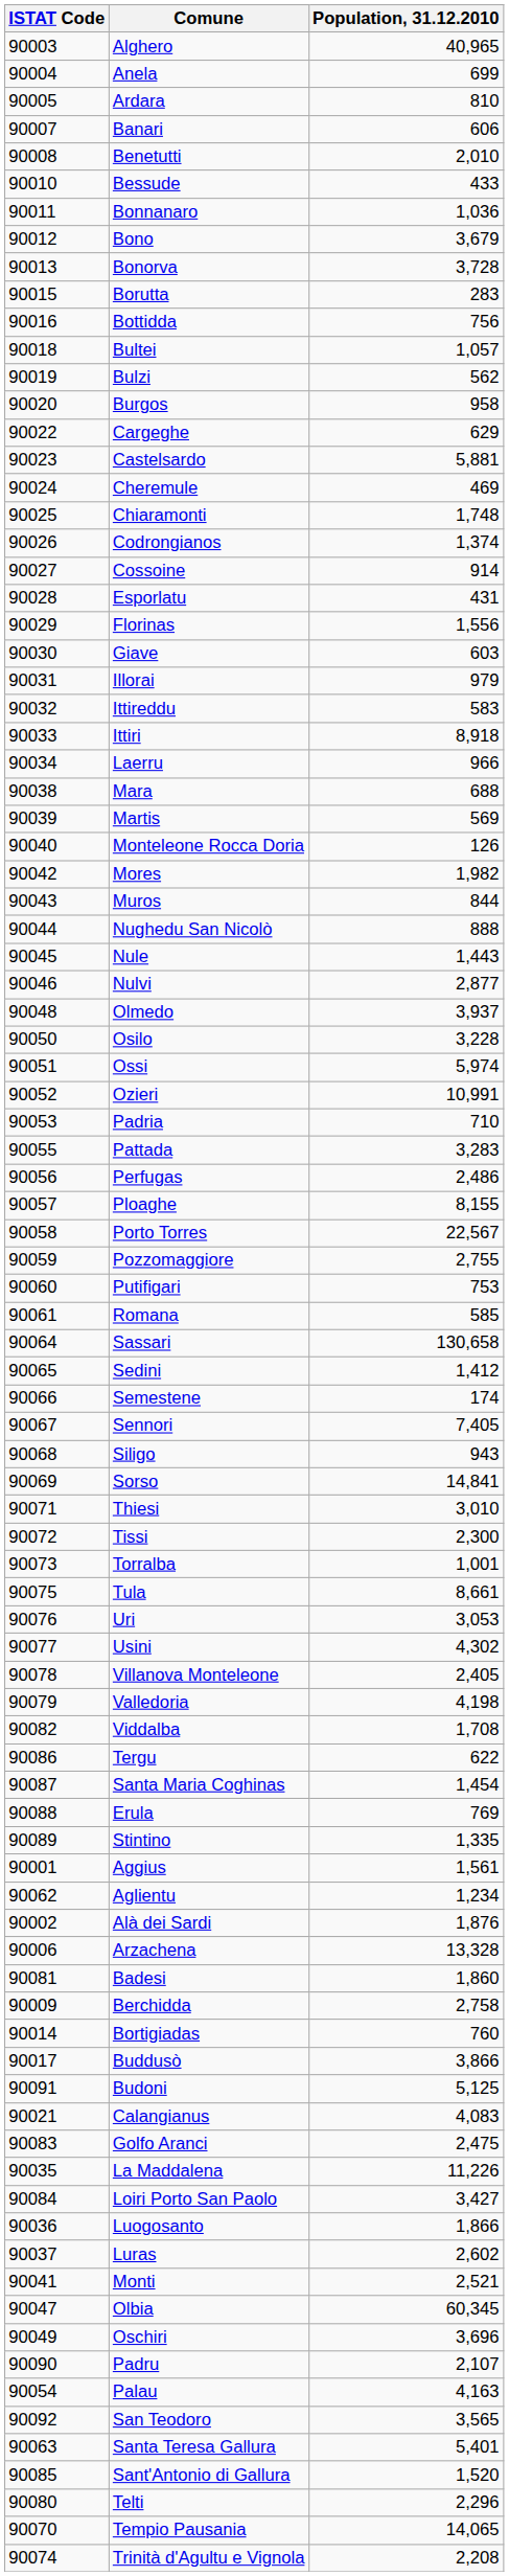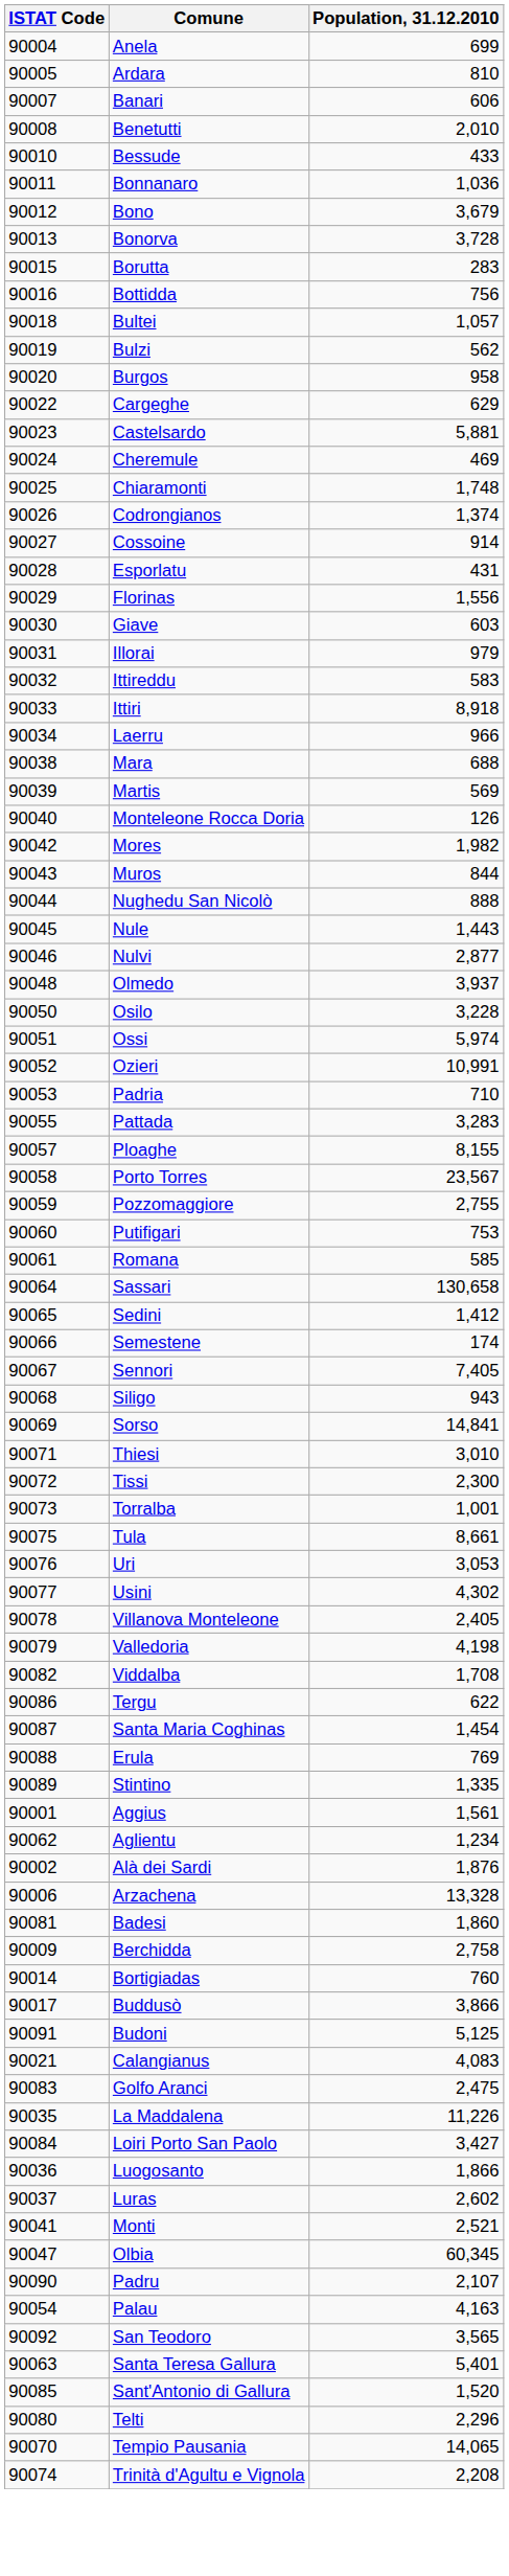 <table class="wikitable sortable">
 <tr>
 <th><a href='#'>ISTAT</a> Code</th>
 <th>Comune</th>
 <th>Population, 31.12.2010</th>
-</tr>
-<tr>
-<td>90003</td>
-<td><a href='#'>Alghero</a></td>
-<td align="right">40,965</td>
 </tr>
 <tr>
 <td>90004</td>
 <td><a href='#'>Anela</a></td>
 <td align="right">699</td>
 </tr>
 <tr>
 <td>90005</td>
 <td><a href='#'>Ardara</a></td>
 <td align="right">810</td>
 </tr>
 <tr>
 <td>90007</td>
 <td><a href='#'>Banari</a></td>
 <td align="right">606</td>
 </tr>
 <tr>
 <td>90008</td>
 <td><a href='#'>Benetutti</a></td>
 <td align="right">2,010</td>
 </tr>
 <tr>
 <td>90010</td>
 <td><a href='#'>Bessude</a></td>
 <td align="right">433</td>
 </tr>
 <tr>
 <td>90011</td>
 <td><a href='#'>Bonnanaro</a></td>
 <td align="right">1,036</td>
 </tr>
 <tr>
 <td>90012</td>
 <td><a href='#'>Bono</a></td>
 <td align="right">3,679</td>
 </tr>
 <tr>
 <td>90013</td>
 <td><a href='#'>Bonorva</a></td>
 <td align="right">3,728</td>
 </tr>
 <tr>
 <td>90015</td>
 <td><a href='#'>Borutta</a></td>
 <td align="right">283</td>
 </tr>
 <tr>
 <td>90016</td>
 <td><a href='#'>Bottidda</a></td>
 <td align="right">756</td>
 </tr>
 <tr>
 <td>90018</td>
 <td><a href='#'>Bultei</a></td>
 <td align="right">1,057</td>
 </tr>
 <tr>
 <td>90019</td>
 <td><a href='#'>Bulzi</a></td>
 <td align="right">562</td>
 </tr>
 <tr>
 <td>90020</td>
 <td><a href='#'>Burgos</a></td>
 <td align="right">958</td>
 </tr>
 <tr>
 <td>90022</td>
 <td><a href='#'>Cargeghe</a></td>
 <td align="right">629</td>
 </tr>
 <tr>
 <td>90023</td>
 <td><a href='#'>Castelsardo</a></td>
 <td align="right">5,881</td>
 </tr>
 <tr>
 <td>90024</td>
 <td><a href='#'>Cheremule</a></td>
 <td align="right">469</td>
 </tr>
 <tr>
 <td>90025</td>
 <td><a href='#'>Chiaramonti</a></td>
 <td align="right">1,748</td>
 </tr>
 <tr>
 <td>90026</td>
 <td><a href='#'>Codrongianos</a></td>
 <td align="right">1,374</td>
 </tr>
 <tr>
 <td>90027</td>
 <td><a href='#'>Cossoine</a></td>
 <td align="right">914</td>
 </tr>
 <tr>
 <td>90028</td>
 <td><a href='#'>Esporlatu</a></td>
 <td align="right">431</td>
 </tr>
 <tr>
 <td>90029</td>
 <td><a href='#'>Florinas</a></td>
 <td align="right">1,556</td>
 </tr>
 <tr>
 <td>90030</td>
 <td><a href='#'>Giave</a></td>
 <td align="right">603</td>
 </tr>
 <tr>
 <td>90031</td>
 <td><a href='#'>Illorai</a></td>
 <td align="right">979</td>
 </tr>
 <tr>
 <td>90032</td>
 <td><a href='#'>Ittireddu</a></td>
 <td align="right">583</td>
 </tr>
 <tr>
 <td>90033</td>
 <td><a href='#'>Ittiri</a></td>
 <td align="right">8,918</td>
 </tr>
 <tr>
 <td>90034</td>
 <td><a href='#'>Laerru</a></td>
 <td align="right">966</td>
 </tr>
 <tr>
 <td>90038</td>
 <td><a href='#'>Mara</a></td>
 <td align="right">688</td>
 </tr>
 <tr>
 <td>90039</td>
 <td><a href='#'>Martis</a></td>
 <td align="right">569</td>
 </tr>
 <tr>
 <td>90040</td>
 <td><a href='#'>Monteleone Rocca Doria</a></td>
 <td align="right">126</td>
 </tr>
 <tr>
 <td>90042</td>
 <td><a href='#'>Mores</a></td>
 <td align="right">1,982</td>
 </tr>
 <tr>
 <td>90043</td>
 <td><a href='#'>Muros</a></td>
 <td align="right">844</td>
 </tr>
 <tr>
 <td>90044</td>
 <td><a href='#'>Nughedu San Nicolò</a></td>
 <td align="right">888</td>
 </tr>
 <tr>
 <td>90045</td>
 <td><a href='#'>Nule</a></td>
 <td align="right">1,443</td>
 </tr>
 <tr>
 <td>90046</td>
 <td><a href='#'>Nulvi</a></td>
 <td align="right">2,877</td>
 </tr>
 <tr>
 <td>90048</td>
 <td><a href='#'>Olmedo</a></td>
 <td align="right">3,937</td>
 </tr>
 <tr>
 <td>90050</td>
 <td><a href='#'>Osilo</a></td>
 <td align="right">3,228</td>
 </tr>
 <tr>
 <td>90051</td>
 <td><a href='#'>Ossi</a></td>
 <td align="right">5,974</td>
 </tr>
 <tr>
 <td>90052</td>
 <td><a href='#'>Ozieri</a></td>
 <td align="right">10,991</td>
 </tr>
 <tr>
 <td>90053</td>
 <td><a href='#'>Padria</a></td>
 <td align="right">710</td>
 </tr>
 <tr>
 <td>90055</td>
 <td><a href='#'>Pattada</a></td>
 <td align="right">3,283</td>
 </tr>
 <tr>
-<td>90056</td>
-<td><a href='#'>Perfugas</a></td>
-<td align="right">2,486</td>
-</tr>
-<tr>
 <td>90057</td>
 <td><a href='#'>Ploaghe</a></td>
 <td align="right">8,155</td>
 </tr>
 <tr>
 <td>90058</td>
 <td><a href='#'>Porto Torres</a></td>
-<td align="right">22,567</td>
+<td align="right">23,567</td>
 </tr>
 <tr>
 <td>90059</td>
 <td><a href='#'>Pozzomaggiore</a></td>
 <td align="right">2,755</td>
 </tr>
 <tr>
 <td>90060</td>
 <td><a href='#'>Putifigari</a></td>
 <td align="right">753</td>
 </tr>
 <tr>
 <td>90061</td>
 <td><a href='#'>Romana</a></td>
 <td align="right">585</td>
 </tr>
 <tr>
 <td>90064</td>
 <td><a href='#'>Sassari</a></td>
 <td align="right">130,658</td>
 </tr>
 <tr>
 <td>90065</td>
 <td><a href='#'>Sedini</a></td>
 <td align="right">1,412</td>
 </tr>
 <tr>
 <td>90066</td>
 <td><a href='#'>Semestene</a></td>
 <td align="right">174</td>
 </tr>
 <tr>
 <td>90067</td>
 <td><a href='#'>Sennori</a></td>
 <td align="right">7,405</td>
 </tr>
 <tr>
 <td>90068</td>
 <td><a href='#'>Siligo</a></td>
 <td align="right">943</td>
 </tr>
 <tr>
 <td>90069</td>
 <td><a href='#'>Sorso</a></td>
 <td align="right">14,841</td>
 </tr>
 <tr>
 <td>90071</td>
 <td><a href='#'>Thiesi</a></td>
 <td align="right">3,010</td>
 </tr>
 <tr>
 <td>90072</td>
 <td><a href='#'>Tissi</a></td>
 <td align="right">2,300</td>
 </tr>
 <tr>
 <td>90073</td>
 <td><a href='#'>Torralba</a></td>
 <td align="right">1,001</td>
 </tr>
 <tr>
 <td>90075</td>
 <td><a href='#'>Tula</a></td>
 <td align="right">8,661</td>
 </tr>
 <tr>
 <td>90076</td>
 <td><a href='#'>Uri</a></td>
 <td align="right">3,053</td>
 </tr>
 <tr>
 <td>90077</td>
 <td><a href='#'>Usini</a></td>
 <td align="right">4,302</td>
 </tr>
 <tr>
 <td>90078</td>
 <td><a href='#'>Villanova Monteleone</a></td>
 <td align="right">2,405</td>
 </tr>
 <tr>
 <td>90079</td>
 <td><a href='#'>Valledoria</a></td>
 <td align="right">4,198</td>
 </tr>
 <tr>
 <td>90082</td>
 <td><a href='#'>Viddalba</a></td>
 <td align="right">1,708</td>
 </tr>
 <tr>
 <td>90086</td>
 <td><a href='#'>Tergu</a></td>
 <td align="right">622</td>
 </tr>
 <tr>
 <td>90087</td>
 <td><a href='#'>Santa Maria Coghinas</a></td>
 <td align="right">1,454</td>
 </tr>
 <tr>
 <td>90088</td>
 <td><a href='#'>Erula</a></td>
 <td align="right">769</td>
 </tr>
 <tr>
 <td>90089</td>
 <td><a href='#'>Stintino</a></td>
 <td align="right">1,335</td>
 </tr>
 <tr>
 <td>90001</td>
 <td><a href='#'>Aggius</a></td>
 <td align="right">1,561</td>
 </tr>
 <tr>
 <td>90062</td>
 <td><a href='#'>Aglientu</a></td>
 <td align="right">1,234</td>
 </tr>
 <tr>
 <td>90002 </td>
 <td><a href='#'>Alà dei Sardi</a></td>
 <td align="right">1,876</td>
 </tr>
 <tr>
 <td>90006</td>
 <td><a href='#'>Arzachena</a></td>
 <td align="right">13,328</td>
 </tr>
 <tr>
 <td>90081</td>
 <td><a href='#'>Badesi</a></td>
 <td align="right">1,860</td>
 </tr>
 <tr>
 <td>90009</td>
 <td><a href='#'>Berchidda</a></td>
 <td align="right">2,758</td>
 </tr>
 <tr>
 <td>90014</td>
 <td><a href='#'>Bortigiadas</a></td>
 <td align="right">760</td>
 </tr>
 <tr>
 <td>90017 </td>
 <td><a href='#'>Buddusò</a></td>
 <td align="right">3,866</td>
 </tr>
 <tr>
 <td>90091 </td>
 <td><a href='#'>Budoni</a></td>
 <td align="right">5,125</td>
 </tr>
 <tr>
 <td>90021</td>
 <td><a href='#'>Calangianus</a></td>
 <td align="right">4,083</td>
 </tr>
 <tr>
 <td>90083</td>
 <td><a href='#'>Golfo Aranci</a></td>
 <td align="right">2,475</td>
 </tr>
 <tr>
 <td>90035</td>
 <td><a href='#'>La Maddalena</a></td>
 <td align="right">11,226</td>
 </tr>
 <tr>
 <td>90084</td>
 <td><a href='#'>Loiri Porto San Paolo</a></td>
 <td align="right">3,427</td>
 </tr>
 <tr>
 <td>90036</td>
 <td><a href='#'>Luogosanto</a></td>
 <td align="right">1,866</td>
 </tr>
 <tr>
 <td>90037</td>
 <td><a href='#'>Luras</a></td>
 <td align="right">2,602</td>
 </tr>
 <tr>
 <td>90041</td>
 <td><a href='#'>Monti</a></td>
 <td align="right">2,521</td>
 </tr>
 <tr>
 <td>90047</td>
 <td><a href='#'>Olbia</a></td>
 <td align="right">60,345</td>
 </tr>
 <tr>
-<td>90049</td>
-<td><a href='#'>Oschiri</a></td>
-<td align="right">3,696</td>
-</tr>
-<tr>
 <td>90090</td>
 <td><a href='#'>Padru</a></td>
 <td align="right">2,107</td>
 </tr>
 <tr>
 <td>90054</td>
 <td><a href='#'>Palau</a></td>
 <td align="right">4,163</td>
 </tr>
 <tr>
 <td>90092</td>
 <td><a href='#'>San Teodoro</a></td>
 <td align="right">3,565</td>
 </tr>
 <tr>
 <td>90063</td>
 <td><a href='#'>Santa Teresa Gallura</a></td>
 <td align="right">5,401</td>
 </tr>
 <tr>
 <td>90085</td>
 <td><a href='#'>Sant'Antonio di Gallura</a></td>
 <td align="right">1,520</td>
 </tr>
 <tr>
 <td>90080</td>
 <td><a href='#'>Telti</a></td>
 <td align="right">2,296</td>
 </tr>
 <tr>
 <td>90070</td>
 <td><a href='#'>Tempio Pausania</a></td>
 <td align="right">14,065</td>
 </tr>
 <tr>
 <td>90074</td>
 <td><a href='#'>Trinità d'Agultu e Vignola</a></td>
 <td align="right">2,208</td>
 </tr>
 </table>
